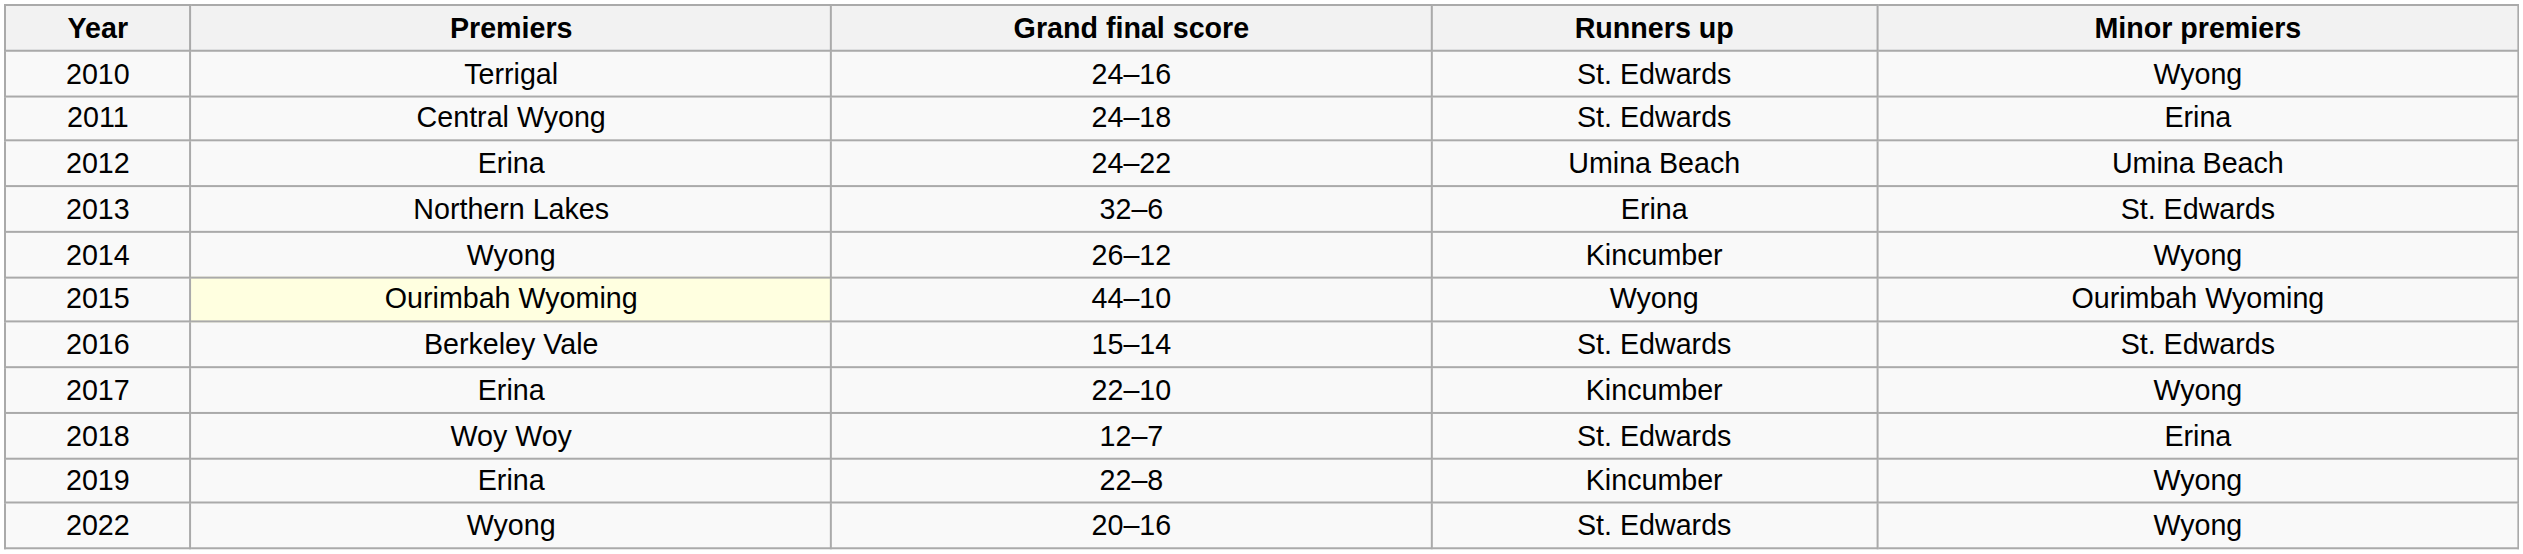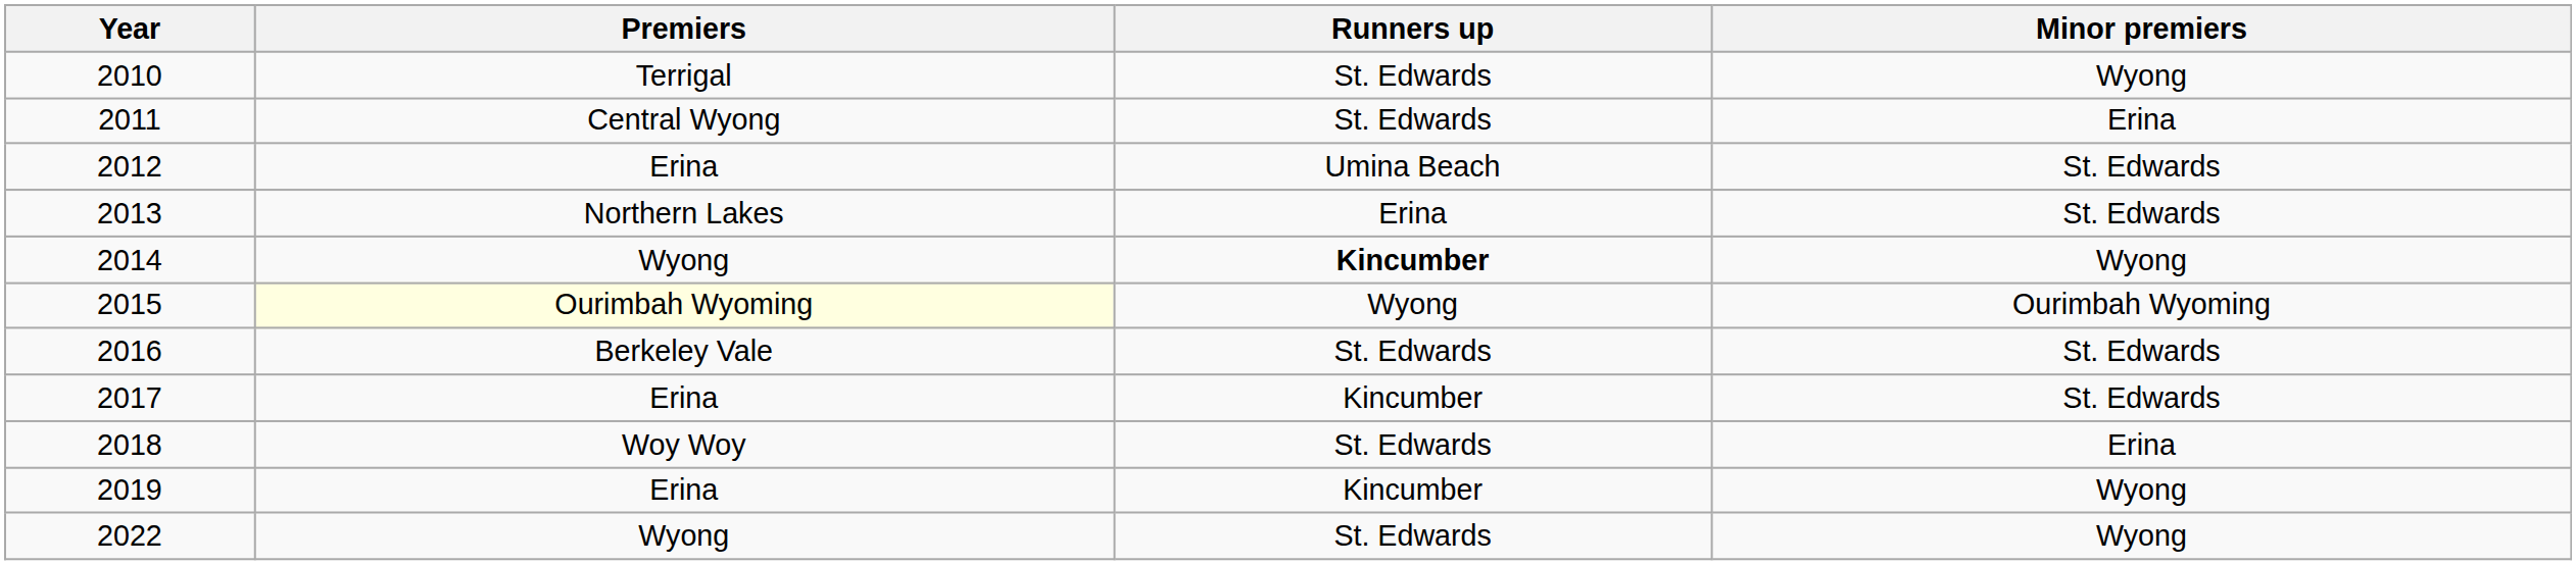 <table class="wikitable" width="100%" style="text-align:center; font-size:90%">
 <tr bgcolor="#D1D8E2">
 <th>Year</th>
 <th>Premiers</th>
-<th>Grand final score</th>
 <th>Runners up</th>
 <th>Minor premiers</th>
 </tr>
 <tr>
 <td>2010</td>
 <td> Terrigal</td>
-<td>24–16</td>
 <td> St. Edwards</td>
 <td> Wyong</td>
 </tr>
 <tr>
 <td>2011</td>
 <td> Central Wyong</td>
-<td>24–18</td>
 <td> St. Edwards</td>
 <td> Erina</td>
 </tr>
 <tr>
 <td>2012</td>
 <td> Erina</td>
-<td>24–22</td>
 <td> Umina Beach</td>
-<td> Umina Beach</td>
+<td> St. Edwards</td>
 </tr>
 <tr>
 <td>2013</td>
 <td> Northern Lakes</td>
-<td>32–6</td>
 <td> Erina</td>
 <td> St. Edwards</td>
 </tr>
 <tr>
 <td>2014</td>
 <td> Wyong</td>
-<td>26–12</td>
-<td> Kincumber</td>
+<td><strong> Kincumber</strong></td>
 <td> Wyong</td>
 </tr>
 <tr>
 <td>2015</td>
 <td style="background: lightyellow;"> Ourimbah Wyoming</td>
-<td>44–10</td>
 <td> Wyong</td>
 <td> Ourimbah Wyoming</td>
 </tr>
 <tr>
 <td>2016</td>
 <td> Berkeley Vale</td>
-<td>15–14</td>
 <td> St. Edwards</td>
 <td> St. Edwards</td>
 </tr>
 <tr>
 <td>2017</td>
 <td> Erina</td>
-<td>22–10</td>
 <td> Kincumber</td>
-<td> Wyong</td>
+<td> St. Edwards</td>
 </tr>
 <tr>
 <td>2018</td>
 <td> Woy Woy</td>
-<td>12–7</td>
 <td> St. Edwards</td>
 <td> Erina</td>
 </tr>
 <tr>
 <td>2019</td>
 <td> Erina</td>
-<td>22–8</td>
 <td> Kincumber</td>
 <td> Wyong</td>
 </tr>
 <tr>
 <td>2022</td>
 <td> Wyong</td>
-<td>20–16</td>
 <td> St. Edwards</td>
 <td> Wyong</td>
 </tr>
 </table>
